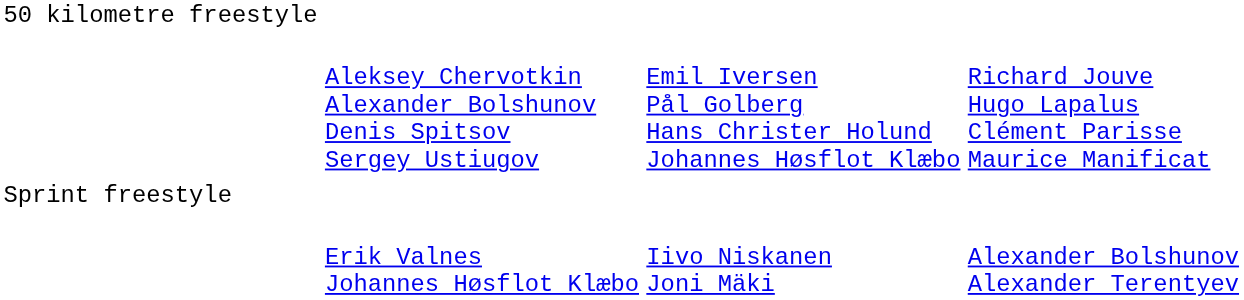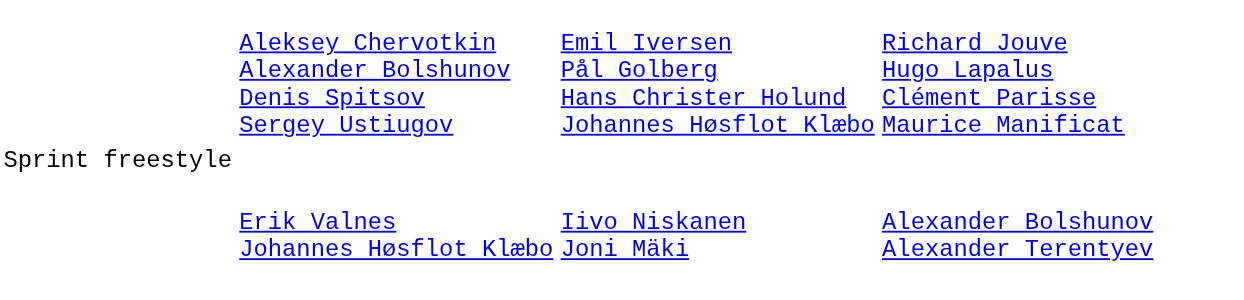 <table>
 <tr valign="top">
 <td><br></td>
 <td></td>
 <td></td>
 <td></td>
 </tr>
 <tr valign="top">
 <td><br></td>
-<td></td>
-<td></td>
-<td></td>
-</tr>
-<tr valign="top">
-<td>50 kilometre freestyle<br></td>
 <td></td>
 <td></td>
 <td></td>
 </tr>
 <tr valign="top">
 <td><br></td>
 <td><br><a href='#'>Aleksey Chervotkin</a><br><a href='#'>Alexander Bolshunov</a><br><a href='#'>Denis Spitsov</a><br><a href='#'>Sergey Ustiugov</a></td>
 <td><br><a href='#'>Emil Iversen</a><br><a href='#'>Pål Golberg</a><br><a href='#'>Hans Christer Holund</a><br><a href='#'>Johannes Høsflot Klæbo</a></td>
 <td><br><a href='#'>Richard Jouve</a><br><a href='#'>Hugo Lapalus</a><br><a href='#'>Clément Parisse</a><br><a href='#'>Maurice Manificat</a></td>
 </tr>
 <tr valign="top">
 <td {{Nowrap>Sprint freestyle<br></td>
 <td></td>
 <td></td>
 <td></td>
 </tr>
 <tr valign="top">
 <td><br></td>
 <td><br><a href='#'>Erik Valnes</a><br><a href='#'>Johannes Høsflot Klæbo</a></td>
 <td><br><a href='#'>Iivo Niskanen</a><br><a href='#'>Joni Mäki</a></td>
 <td><br><a href='#'>Alexander Bolshunov</a><br><a href='#'>Alexander Terentyev</a></td>
 </tr>
 </table>
